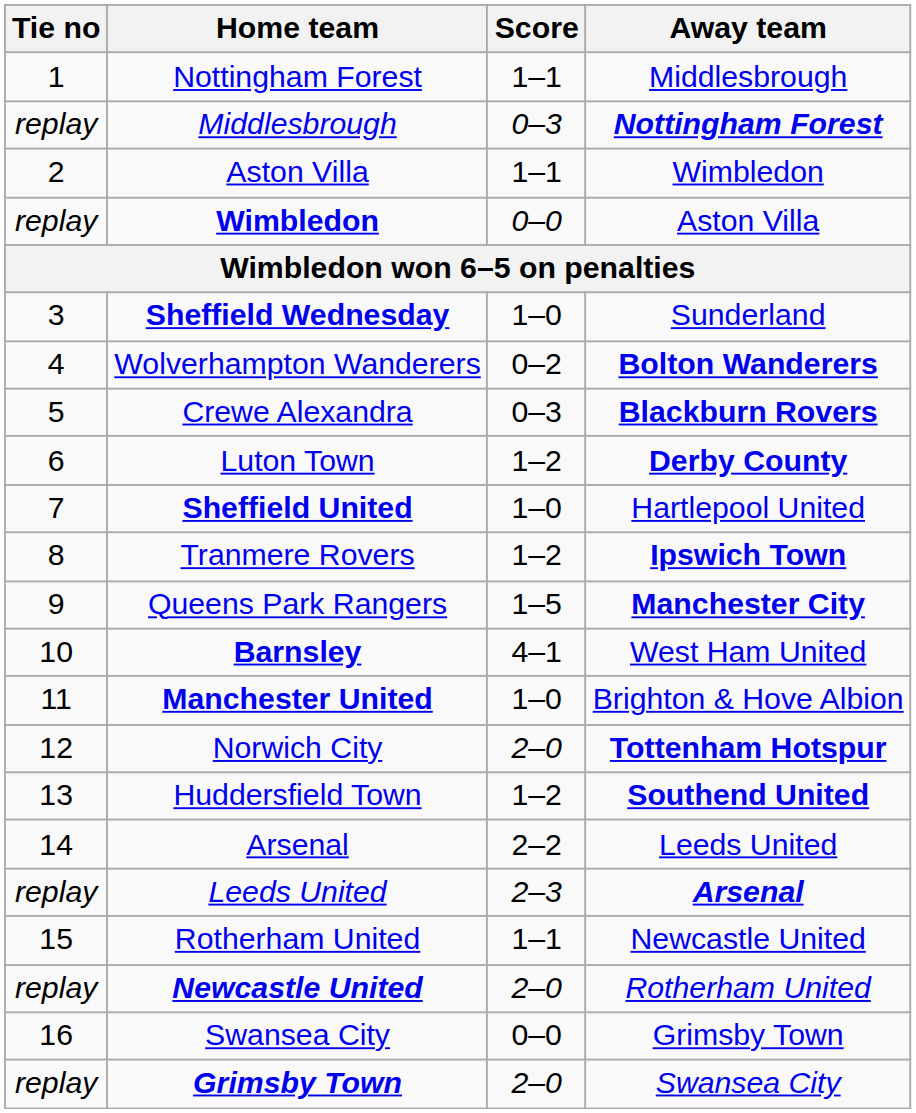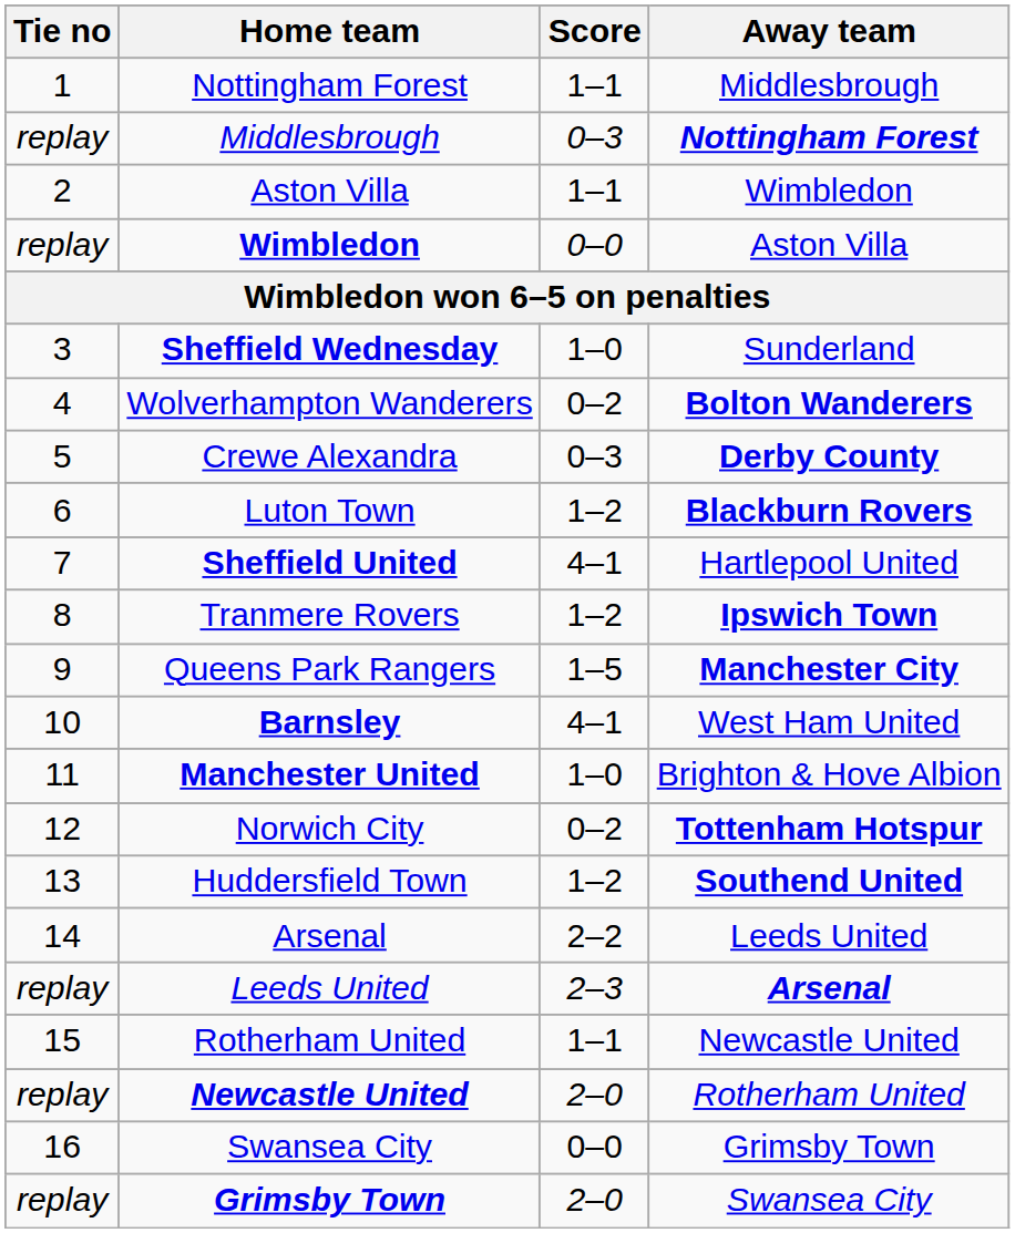 <table class="wikitable" style="text-align: center">
 <tr>
 <th>Tie no</th>
 <th>Home team</th>
 <th>Score</th>
 <th>Away team</th>
 </tr>
 <tr>
 <td>1</td>
 <td><a href='#'>Nottingham Forest</a></td>
 <td>1–1</td>
 <td><a href='#'>Middlesbrough</a></td>
 </tr>
 <tr>
 <td><em>replay</em></td>
 <td><em><a href='#'>Middlesbrough</a></em></td>
 <td><em>0–3</em></td>
 <td><strong><em><a href='#'>Nottingham Forest</a></em></strong></td>
 </tr>
 <tr>
 <td>2</td>
 <td><a href='#'>Aston Villa</a></td>
 <td>1–1</td>
 <td><a href='#'>Wimbledon</a></td>
 </tr>
 <tr>
 <td><em>replay</em></td>
 <td><strong><a href='#'>Wimbledon</a></strong></td>
 <td><em>0–0</em></td>
 <td><a href='#'>Aston Villa</a></td>
 </tr>
 <tr>
 <th colspan=4>Wimbledon won 6–5 on penalties</th>
 </tr>
 <tr>
 <td>3</td>
 <td><strong><a href='#'>Sheffield Wednesday</a></strong></td>
 <td>1–0</td>
 <td><a href='#'>Sunderland</a></td>
 </tr>
 <tr>
 <td>4</td>
 <td><a href='#'>Wolverhampton Wanderers</a></td>
 <td>0–2</td>
 <td><strong><a href='#'>Bolton Wanderers</a></strong></td>
 </tr>
 <tr>
 <td>5</td>
 <td><a href='#'>Crewe Alexandra</a></td>
 <td>0–3</td>
-<td><strong><a href='#'>Blackburn Rovers</a></strong></td>
+<td><strong><a href='#'>Derby County</a></strong></td>
 </tr>
 <tr>
 <td>6</td>
 <td><a href='#'>Luton Town</a></td>
 <td>1–2</td>
-<td><strong><a href='#'>Derby County</a></strong></td>
+<td><strong><a href='#'>Blackburn Rovers</a></strong></td>
 </tr>
 <tr>
 <td>7</td>
 <td><strong><a href='#'>Sheffield United</a></strong></td>
-<td>1–0</td>
+<td>4–1</td>
 <td><a href='#'>Hartlepool United</a></td>
 </tr>
 <tr>
 <td>8</td>
 <td><a href='#'>Tranmere Rovers</a></td>
 <td>1–2</td>
 <td><strong><a href='#'>Ipswich Town</a></strong></td>
 </tr>
 <tr>
 <td>9</td>
 <td><a href='#'>Queens Park Rangers</a></td>
 <td>1–5</td>
 <td><strong><a href='#'>Manchester City</a></strong></td>
 </tr>
 <tr>
 <td>10</td>
 <td><strong><a href='#'>Barnsley</a></strong></td>
 <td>4–1</td>
 <td><a href='#'>West Ham United</a></td>
 </tr>
 <tr>
 <td>11</td>
 <td><strong><a href='#'>Manchester United</a></strong></td>
 <td>1–0</td>
 <td><a href='#'>Brighton & Hove Albion</a></td>
 </tr>
 <tr>
 <td>12</td>
 <td><a href='#'>Norwich City</a></td>
-<td><em>2–0</em></td>
+<td>0–2</td>
 <td><strong><a href='#'>Tottenham Hotspur</a></strong></td>
 </tr>
 <tr>
 <td>13</td>
 <td><a href='#'>Huddersfield Town</a></td>
 <td>1–2</td>
 <td><strong><a href='#'>Southend United</a></strong></td>
 </tr>
 <tr>
 <td>14</td>
 <td><a href='#'>Arsenal</a></td>
 <td>2–2</td>
 <td><a href='#'>Leeds United</a></td>
 </tr>
 <tr>
 <td><em>replay</em></td>
 <td><em><a href='#'>Leeds United</a></em></td>
 <td><em>2–3</em></td>
 <td><strong><em><a href='#'>Arsenal</a></em></strong></td>
 </tr>
 <tr>
 <td>15</td>
 <td><a href='#'>Rotherham United</a></td>
 <td>1–1</td>
 <td><a href='#'>Newcastle United</a></td>
 </tr>
 <tr>
 <td><em>replay</em></td>
 <td><strong><em><a href='#'>Newcastle United</a></em></strong></td>
 <td><em>2–0</em></td>
 <td><em><a href='#'>Rotherham United</a></em></td>
 </tr>
 <tr>
 <td>16</td>
 <td><a href='#'>Swansea City</a></td>
 <td>0–0</td>
 <td><a href='#'>Grimsby Town</a></td>
 </tr>
 <tr>
 <td><em>replay</em></td>
 <td><strong><em><a href='#'>Grimsby Town</a></em></strong></td>
 <td><em>2–0</em></td>
 <td><em><a href='#'>Swansea City</a></em></td>
 </tr>
 <tr>
 </tr>
 </table>
